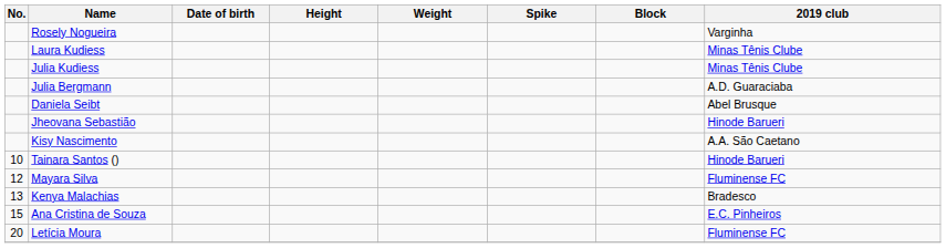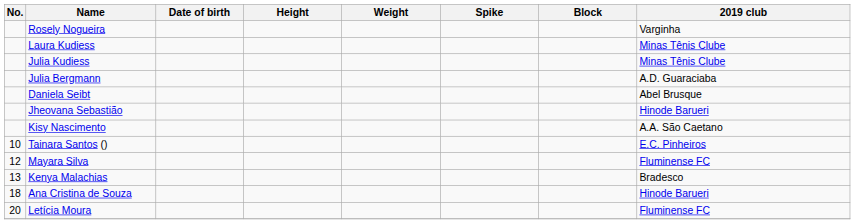 <table class="wikitable sortable" style="font-size:100%; text-align:center;">
 <tr>
 <th>No.</th>
 <th style="width:12em">Name</th>
 <th style="width:8em">Date of birth</th>
 <th style="width:9em">Height</th>
 <th style="width:9em">Weight</th>
 <th style="width:9em">Spike</th>
 <th style="width:9em">Block</th>
 <th style="width:20em">2019 club</th>
 </tr>
 <tr>
 <td></td>
 <td align=left><a href='#'>Rosely Nogueira</a></td>
 <td align=right></td>
 <td></td>
 <td></td>
 <td></td>
 <td></td>
 <td align=left> Varginha</td>
 </tr>
 <tr>
 <td></td>
 <td align=left><a href='#'>Laura Kudiess</a></td>
 <td align=right></td>
 <td></td>
 <td></td>
 <td></td>
 <td></td>
 <td align=left> <a href='#'>Minas Tênis Clube</a></td>
 </tr>
 <tr>
 <td></td>
 <td align=left><a href='#'>Julia Kudiess</a></td>
 <td align=right></td>
 <td></td>
 <td></td>
 <td></td>
 <td></td>
 <td align=left> <a href='#'>Minas Tênis Clube</a></td>
 </tr>
 <tr>
 <td></td>
 <td align=left><a href='#'>Julia Bergmann</a></td>
 <td align=right></td>
 <td></td>
 <td></td>
 <td></td>
 <td></td>
 <td align=left> A.D. Guaraciaba</td>
 </tr>
 <tr>
 <td></td>
 <td align=left><a href='#'>Daniela Seibt</a></td>
 <td align=right></td>
 <td></td>
 <td></td>
 <td></td>
 <td></td>
 <td align=left> Abel Brusque</td>
 </tr>
 <tr>
 <td></td>
 <td align=left><a href='#'>Jheovana Sebastião</a></td>
 <td align=right></td>
 <td></td>
 <td></td>
 <td></td>
 <td></td>
 <td align=left> <a href='#'>Hinode Barueri</a></td>
 </tr>
 <tr>
 <td></td>
 <td align=left><a href='#'>Kisy Nascimento</a></td>
 <td align=right></td>
 <td></td>
 <td></td>
 <td></td>
 <td></td>
 <td align=left> A.A. São Caetano</td>
 </tr>
 <tr>
 <td>10</td>
 <td align=left><a href='#'>Tainara Santos</a> ()</td>
 <td align=right></td>
 <td></td>
 <td></td>
 <td></td>
 <td></td>
-<td align=left> <a href='#'>Hinode Barueri</a></td>
+<td align=left> <a href='#'>E.C. Pinheiros</a></td>
 </tr>
 <tr>
 <td>12</td>
 <td align=left><a href='#'>Mayara Silva</a></td>
 <td align=right></td>
 <td></td>
 <td></td>
 <td></td>
 <td></td>
 <td align=left> <a href='#'>Fluminense FC</a></td>
 </tr>
 <tr>
 <td>13</td>
 <td align=left><a href='#'>Kenya Malachias</a></td>
 <td align=right></td>
 <td></td>
 <td></td>
 <td></td>
 <td></td>
 <td align=left> Bradesco</td>
 </tr>
 <tr>
-<td>15</td>
+<td>18</td>
 <td align=left><a href='#'>Ana Cristina de Souza</a></td>
 <td align=right></td>
 <td></td>
 <td></td>
 <td></td>
 <td></td>
-<td align=left> <a href='#'>E.C. Pinheiros</a></td>
+<td align=left> <a href='#'>Hinode Barueri</a></td>
 </tr>
 <tr>
 <td>20</td>
 <td align=left><a href='#'>Letícia Moura</a></td>
 <td align=right></td>
 <td></td>
 <td></td>
 <td></td>
 <td></td>
 <td align=left> <a href='#'>Fluminense FC</a></td>
 </tr>
 <tr>
 </tr>
 </table>
